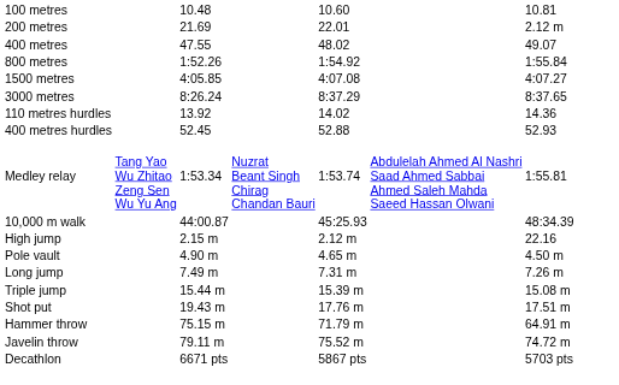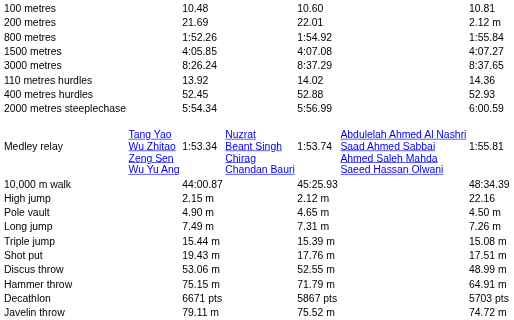 <table>
 <tr>
 <td>100 metres</td>
 <td></td>
 <td>10.48</td>
 <td></td>
 <td>10.60</td>
 <td></td>
 <td>10.81</td>
 </tr>
 <tr>
 <td>200 metres</td>
 <td></td>
 <td>21.69</td>
 <td></td>
 <td>22.01</td>
 <td></td>
 <td>2.12 m</td>
-</tr>
-<tr>
-<td>400 metres</td>
-<td></td>
-<td>47.55</td>
-<td></td>
-<td>48.02</td>
-<td></td>
-<td>49.07</td>
 </tr>
 <tr>
 <td>800 metres</td>
 <td></td>
 <td>1:52.26</td>
 <td></td>
 <td>1:54.92</td>
 <td></td>
 <td>1:55.84</td>
 </tr>
 <tr>
 <td>1500 metres</td>
 <td></td>
 <td>4:05.85</td>
 <td></td>
 <td>4:07.08</td>
 <td></td>
 <td>4:07.27</td>
 </tr>
 <tr>
 <td>3000 metres</td>
 <td></td>
 <td>8:26.24</td>
 <td></td>
 <td>8:37.29</td>
 <td></td>
 <td>8:37.65</td>
 </tr>
 <tr>
 <td>110 metres hurdles</td>
 <td></td>
 <td>13.92</td>
 <td></td>
 <td>14.02</td>
 <td></td>
 <td>14.36</td>
 </tr>
 <tr>
 <td>400 metres hurdles</td>
 <td></td>
 <td>52.45</td>
 <td></td>
 <td>52.88</td>
 <td></td>
 <td>52.93</td>
+</tr>
+<tr>
+<td>2000 metres steeplechase</td>
+<td></td>
+<td>5:54.34</td>
+<td></td>
+<td>5:56.99</td>
+<td></td>
+<td>6:00.59</td>
 </tr>
 <tr>
 <td>Medley relay</td>
 <td><br><a href='#'>Tang Yao</a><br><a href='#'>Wu Zhitao</a><br><a href='#'>Zeng Sen</a><br><a href='#'>Wu Yu Ang</a></td>
 <td>1:53.34</td>
 <td><br><a href='#'>Nuzrat</a><br><a href='#'>Beant Singh</a><br><a href='#'>Chirag</a><br><a href='#'>Chandan Bauri</a></td>
 <td>1:53.74</td>
 <td><br><a href='#'>Abdulelah Ahmed Al Nashri</a><br><a href='#'>Saad Ahmed Sabbai</a><br><a href='#'>Ahmed Saleh Mahda</a><br><a href='#'>Saeed Hassan Olwani</a></td>
 <td>1:55.81</td>
 </tr>
 <tr>
 <td>10,000 m walk</td>
 <td></td>
 <td>44:00.87</td>
 <td></td>
 <td>45:25.93</td>
 <td></td>
 <td>48:34.39</td>
 </tr>
 <tr>
 <td>High jump</td>
 <td></td>
 <td>2.15 m</td>
 <td></td>
 <td>2.12 m</td>
 <td></td>
 <td>22.16</td>
 </tr>
 <tr>
 <td>Pole vault</td>
 <td></td>
 <td>4.90 m</td>
 <td></td>
 <td>4.65 m</td>
 <td></td>
 <td>4.50 m</td>
 </tr>
 <tr>
 <td>Long jump</td>
 <td></td>
 <td>7.49 m</td>
 <td></td>
 <td>7.31 m</td>
 <td></td>
 <td>7.26 m</td>
 </tr>
 <tr>
 <td>Triple jump</td>
 <td></td>
 <td>15.44 m</td>
 <td></td>
 <td>15.39 m</td>
 <td></td>
 <td>15.08 m</td>
 </tr>
 <tr>
 <td>Shot put</td>
 <td></td>
 <td>19.43 m</td>
 <td></td>
 <td>17.76 m</td>
 <td></td>
 <td>17.51 m</td>
 </tr>
 <tr>
+<td>Discus throw</td>
+<td></td>
+<td>53.06 m</td>
+<td></td>
+<td>52.55 m</td>
+<td></td>
+<td>48.99 m</td>
+</tr>
+<tr>
 <td>Hammer throw</td>
 <td></td>
 <td>75.15 m</td>
 <td></td>
 <td>71.79 m</td>
 <td></td>
 <td>64.91 m</td>
+</tr>
+<tr>
+<td>Decathlon</td>
+<td></td>
+<td>6671 pts</td>
+<td></td>
+<td>5867 pts</td>
+<td></td>
+<td>5703 pts</td>
 </tr>
 <tr>
 <td>Javelin throw</td>
 <td></td>
 <td>79.11 m</td>
 <td></td>
 <td>75.52 m</td>
 <td></td>
 <td>74.72 m</td>
 </tr>
-<tr>
-<td>Decathlon</td>
-<td></td>
-<td>6671 pts</td>
-<td></td>
-<td>5867 pts</td>
-<td></td>
-<td>5703 pts</td>
-</tr>
 </table>
